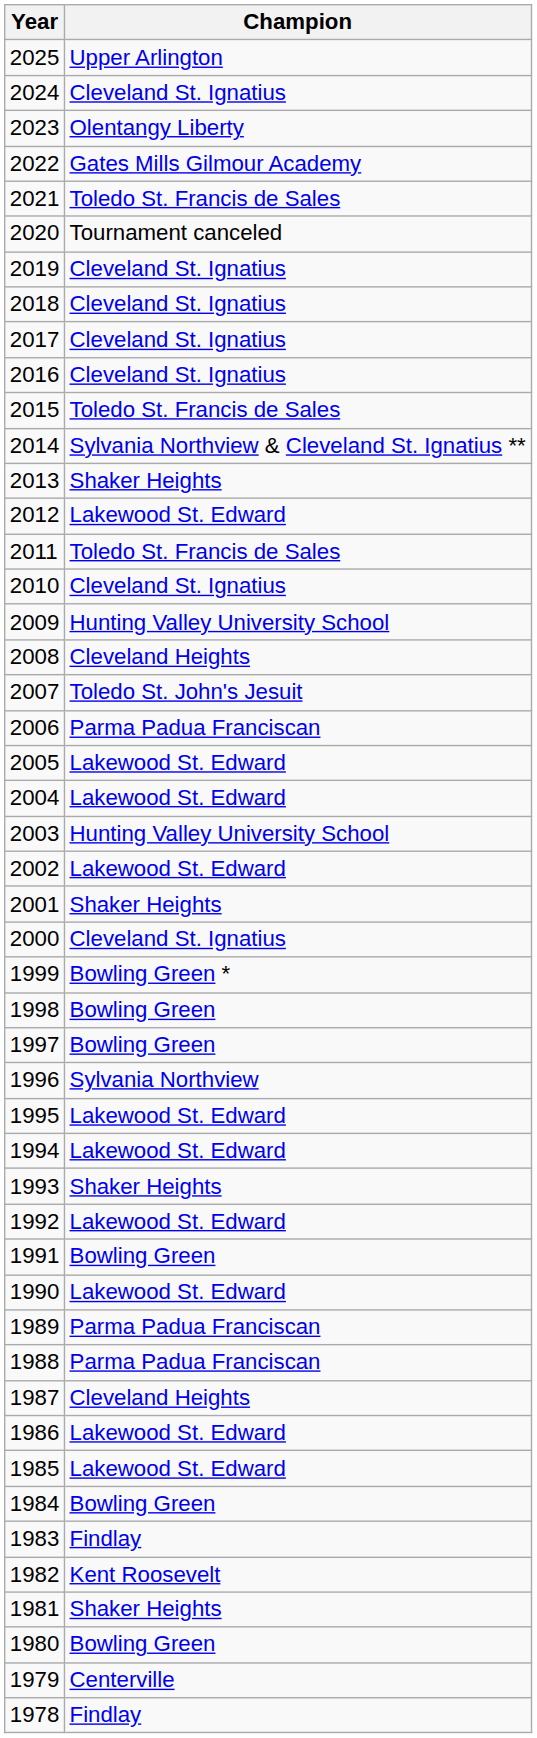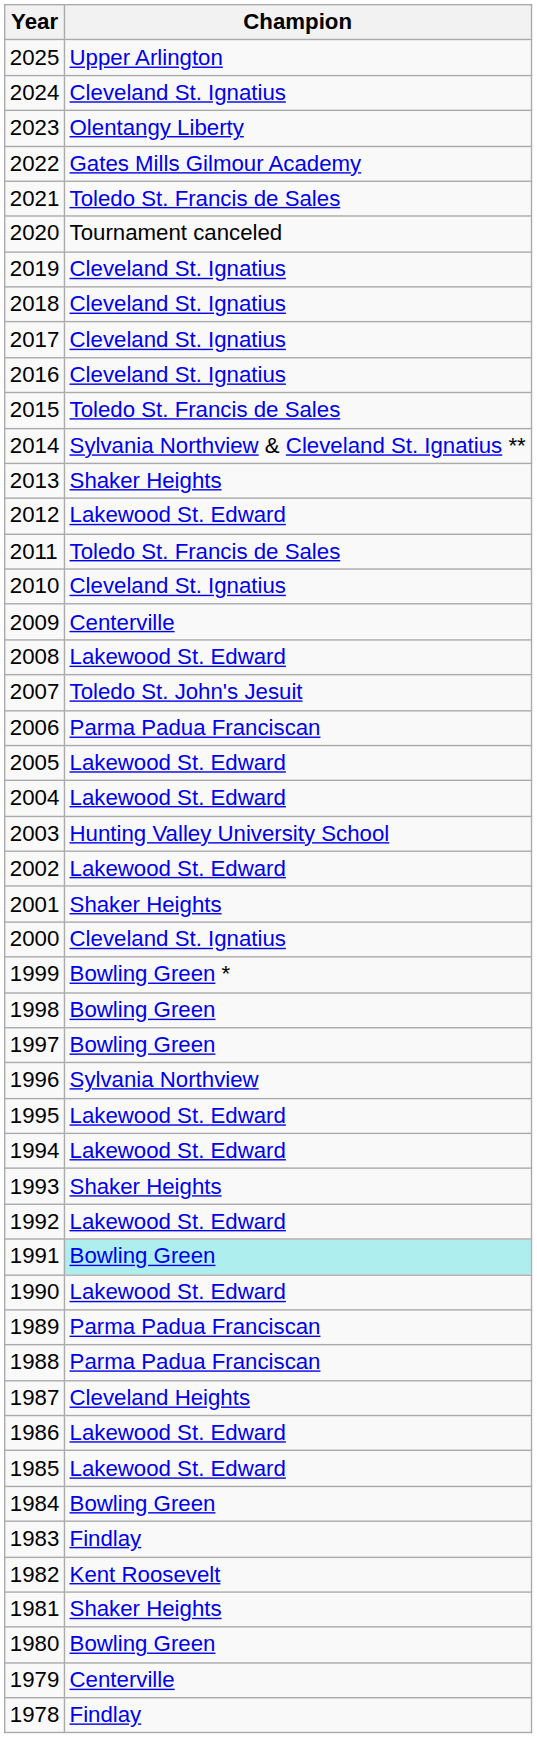 <table class="wikitable">
 <tr>
 <th>Year</th>
 <th>Champion</th>
 </tr>
 <tr>
 <td>2025</td>
 <td><a href='#'>Upper Arlington</a></td>
 </tr>
 <tr>
 <td>2024</td>
 <td><a href='#'>Cleveland St. Ignatius</a></td>
 </tr>
 <tr>
 <td>2023</td>
 <td><a href='#'>Olentangy Liberty</a></td>
 </tr>
 <tr>
 <td>2022</td>
 <td><a href='#'>Gates Mills Gilmour Academy</a></td>
 </tr>
 <tr>
 <td>2021</td>
 <td><a href='#'>Toledo St. Francis de Sales</a></td>
 </tr>
 <tr>
 <td>2020</td>
 <td>Tournament canceled</td>
 </tr>
 <tr>
 <td>2019</td>
 <td><a href='#'>Cleveland St. Ignatius</a></td>
 </tr>
 <tr>
 <td>2018</td>
 <td><a href='#'>Cleveland St. Ignatius</a></td>
 </tr>
 <tr>
 <td>2017</td>
 <td><a href='#'>Cleveland St. Ignatius</a></td>
 </tr>
 <tr>
 <td>2016</td>
 <td><a href='#'>Cleveland St. Ignatius</a></td>
 </tr>
 <tr>
 <td>2015</td>
 <td><a href='#'>Toledo St. Francis de Sales</a></td>
 </tr>
 <tr>
 <td>2014</td>
 <td><a href='#'>Sylvania Northview</a> & <a href='#'>Cleveland St. Ignatius</a> **</td>
 </tr>
 <tr>
 <td>2013</td>
 <td><a href='#'>Shaker Heights</a></td>
 </tr>
 <tr>
 <td>2012</td>
 <td><a href='#'>Lakewood St. Edward</a></td>
 </tr>
 <tr>
 <td>2011</td>
 <td><a href='#'>Toledo St. Francis de Sales</a></td>
 </tr>
 <tr>
 <td>2010</td>
 <td><a href='#'>Cleveland St. Ignatius</a></td>
 </tr>
 <tr>
 <td>2009</td>
-<td><a href='#'>Hunting Valley University School</a></td>
+<td><a href='#'>Centerville</a></td>
 </tr>
 <tr>
 <td>2008</td>
-<td><a href='#'>Cleveland Heights</a></td>
+<td><a href='#'>Lakewood St. Edward</a></td>
 </tr>
 <tr>
 <td>2007</td>
 <td><a href='#'>Toledo St. John's Jesuit</a></td>
 </tr>
 <tr>
 <td>2006</td>
 <td><a href='#'>Parma Padua Franciscan</a></td>
 </tr>
 <tr>
 <td>2005</td>
 <td><a href='#'>Lakewood St. Edward</a></td>
 </tr>
 <tr>
 <td>2004</td>
 <td><a href='#'>Lakewood St. Edward</a></td>
 </tr>
 <tr>
 <td>2003</td>
 <td><a href='#'>Hunting Valley University School</a></td>
 </tr>
 <tr>
 <td>2002</td>
 <td><a href='#'>Lakewood St. Edward</a></td>
 </tr>
 <tr>
 <td>2001</td>
 <td><a href='#'>Shaker Heights</a></td>
 </tr>
 <tr>
 <td>2000</td>
 <td><a href='#'>Cleveland St. Ignatius</a></td>
 </tr>
 <tr>
 <td>1999</td>
 <td><a href='#'>Bowling Green</a> *</td>
 </tr>
 <tr>
 <td>1998</td>
 <td><a href='#'>Bowling Green</a></td>
 </tr>
 <tr>
 <td>1997</td>
 <td><a href='#'>Bowling Green</a></td>
 </tr>
 <tr>
 <td>1996</td>
 <td><a href='#'>Sylvania Northview</a></td>
 </tr>
 <tr>
 <td>1995</td>
 <td><a href='#'>Lakewood St. Edward</a></td>
 </tr>
 <tr>
 <td>1994</td>
 <td><a href='#'>Lakewood St. Edward</a></td>
 </tr>
 <tr>
 <td>1993</td>
 <td><a href='#'>Shaker Heights</a></td>
 </tr>
 <tr>
 <td>1992</td>
 <td><a href='#'>Lakewood St. Edward</a></td>
 </tr>
 <tr>
 <td>1991</td>
-<td><a href='#'>Bowling Green</a></td>
+<td style="background: paleturquoise;"><a href='#'>Bowling Green</a></td>
 </tr>
 <tr>
 <td>1990</td>
 <td><a href='#'>Lakewood St. Edward</a></td>
 </tr>
 <tr>
 <td>1989</td>
 <td><a href='#'>Parma Padua Franciscan</a></td>
 </tr>
 <tr>
 <td>1988</td>
 <td><a href='#'>Parma Padua Franciscan</a></td>
 </tr>
 <tr>
 <td>1987</td>
 <td><a href='#'>Cleveland Heights</a></td>
 </tr>
 <tr>
 <td>1986</td>
 <td><a href='#'>Lakewood St. Edward</a></td>
 </tr>
 <tr>
 <td>1985</td>
 <td><a href='#'>Lakewood St. Edward</a></td>
 </tr>
 <tr>
 <td>1984</td>
 <td><a href='#'>Bowling Green</a></td>
 </tr>
 <tr>
 <td>1983</td>
 <td><a href='#'>Findlay</a></td>
 </tr>
 <tr>
 <td>1982</td>
 <td><a href='#'>Kent Roosevelt</a></td>
 </tr>
 <tr>
 <td>1981</td>
 <td><a href='#'>Shaker Heights</a></td>
 </tr>
 <tr>
 <td>1980</td>
 <td><a href='#'>Bowling Green</a></td>
 </tr>
 <tr>
 <td>1979</td>
 <td><a href='#'>Centerville</a></td>
 </tr>
 <tr>
 <td>1978</td>
 <td><a href='#'>Findlay</a></td>
 </tr>
 </table>
